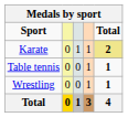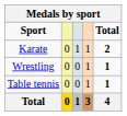 <table class="wikitable" style="font-size:85%; text-align:center;">
 <tr style="background:#efefef;">
 <th colspan=5><strong>Medals by sport</strong></th>
 </tr>
 <tr>
 <td><strong>Sport</strong></td>
 <td style="background:#f7f6a8;"></td>
 <td style="background:#dce5e5;"></td>
 <td style="background:#ffdab9;"></td>
 <td><strong>Total</strong></td>
 </tr>
 <tr>
 <td><a href='#'>Karate</a></td>
 <td style="background:#F7F6A8;">0</td>
 <td style="background:#DCE5E5;">1</td>
 <td style="background:#FFDAB9;">1</td>
-<td style="background: khaki;"><strong>2</strong></td>
+<td><strong>2</strong></td>
 </tr>
 <tr>
-<td><a href='#'>Table tennis</a></td>
+<td><a href='#'>Wrestling</a></td>
 <td style="background:#F7F6A8;">0</td>
 <td style="background:#DCE5E5;">0</td>
 <td style="background:#FFDAB9;">1</td>
 <td><strong>1</strong></td>
 </tr>
 <tr>
-<td><a href='#'>Wrestling</a></td>
+<td><a href='#'>Table tennis</a></td>
 <td style="background:#F7F6A8;">0</td>
 <td style="background:#DCE5E5;">0</td>
 <td style="background:#FFDAB9;">1</td>
 <td><strong>1</strong></td>
 </tr>
 <tr>
 <th>Total</th>
 <th style="background:gold;"  >0</th>
 <th style="background:silver;">1</th>
 <th style="background:#c96;"  >3</th>
 <th>4</th>
 </tr>
 </table>
